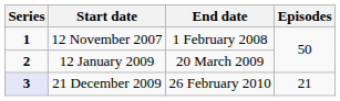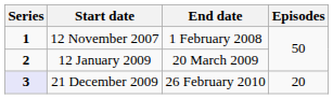 <table class="wikitable" style="text-align:center;">
 <tr>
 <th>Series</th>
 <th>Start date</th>
 <th>End date</th>
 <th>Episodes</th>
 </tr>
 <tr>
 <td><strong>1</strong></td>
 <td>12 November 2007</td>
 <td>1 February 2008</td>
 <td rowspan="2">50</td>
 </tr>
 <tr>
 <td><strong>2</strong></td>
 <td>12 January 2009</td>
 <td>20 March 2009</td>
 </tr>
 <tr>
 <td style="background: lavender;"><strong>3</strong></td>
 <td>21 December 2009</td>
 <td>26 February 2010</td>
-<td>21</td>
+<td>20</td>
 </tr>
 </table>
